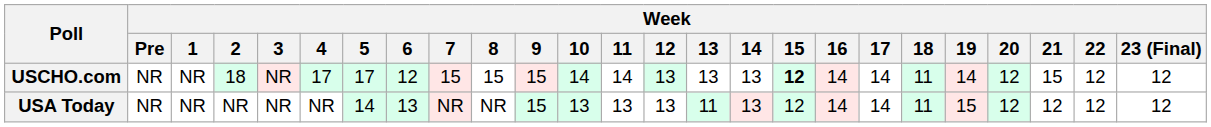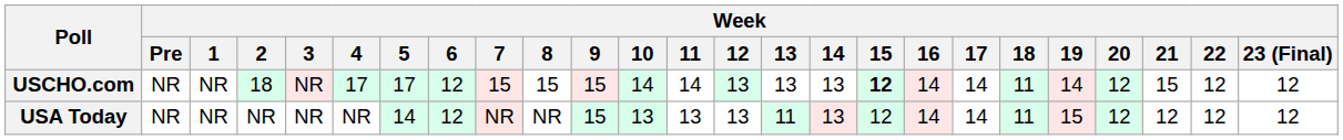 <table class="wikitable" style="white-space:nowrap;">
 <tr>
 <th scope="col" width="100" rowspan="2">Poll</th>
 <th colspan="25">Week</th>
 </tr>
 <tr>
 <th scope="col" width="30">Pre</th>
 <th scope="col" width="30">1</th>
 <th scope="col" width="30">2</th>
 <th scope="col" width="30">3</th>
 <th scope="col" width="30">4</th>
 <th scope="col" width="30">5</th>
 <th scope="col" width="30">6</th>
 <th scope="col" width="30">7</th>
 <th scope="col" width="30">8</th>
 <th scope="col" width="30">9</th>
 <th scope="col" width="30">10</th>
 <th scope="col" width="30">11</th>
 <th scope="col" width="30">12</th>
 <th scope="col" width="30">13</th>
 <th scope="col" width="30">14</th>
 <th scope="col" width="30">15</th>
 <th scope="col" width="30">16</th>
 <th scope="col" width="30">17</th>
 <th scope="col" width="30">18</th>
 <th scope="col" width="30">19</th>
 <th scope="col" width="30">20</th>
 <th scope="col" width="30">21</th>
 <th scope="col" width="30">22</th>
 <th scope="col" width="30">23 (Final)</th>
 </tr>
 <tr style="text-align:center;">
 <th>USCHO.com</th>
 <td bgcolor=FFFFFF>NR</td>
 <td bgcolor=FFFFFF>NR</td>
 <td bgcolor=D8FFEB>18</td>
 <td bgcolor=FFE6E6>NR</td>
 <td bgcolor=D8FFEB>17</td>
 <td bgcolor=D8FFEB>17</td>
 <td bgcolor=D8FFEB>12</td>
 <td bgcolor=FFE6E6>15</td>
 <td bgcolor=FFFFFF>15</td>
 <td bgcolor=FFE6E6>15</td>
 <td bgcolor=D8FFEB>14</td>
 <td bgcolor=FFFFFF>14</td>
 <td bgcolor=D8FFEB>13</td>
 <td bgcolor=FFFFFF>13</td>
 <td bgcolor=FFFFFF>13</td>
 <td bgcolor=D8FFEB><strong>12</strong></td>
 <td bgcolor=FFE6E6>14</td>
 <td bgcolor=FFFFFF>14</td>
 <td bgcolor=D8FFEB>11</td>
 <td bgcolor=FFE6E6>14</td>
 <td bgcolor=D8FFEB>12</td>
 <td bgcolor=FFFFFF>15</td>
 <td bgcolor=FFFFFF>12</td>
 <td bgcolor=FFFFFF>12</td>
 </tr>
 <tr style="text-align:center;">
 <th>USA Today</th>
 <td bgcolor=FFFFFF>NR</td>
 <td bgcolor=FFFFFF>NR</td>
 <td bgcolor=FFFFFF>NR</td>
 <td bgcolor=FFFFFF>NR</td>
 <td bgcolor=FFFFFF>NR</td>
 <td bgcolor=D8FFEB>14</td>
-<td bgcolor=D8FFEB>13</td>
+<td bgcolor=D8FFEB>12</td>
 <td bgcolor=FFE6E6>NR</td>
 <td bgcolor=FFFFFF>NR</td>
 <td bgcolor=D8FFEB>15</td>
 <td bgcolor=D8FFEB>13</td>
 <td bgcolor=FFFFFF>13</td>
 <td bgcolor=FFFFFF>13</td>
 <td bgcolor=D8FFEB>11</td>
 <td bgcolor=FFE6E6>13</td>
 <td bgcolor=D8FFEB>12</td>
 <td bgcolor=FFE6E6>14</td>
 <td bgcolor=FFFFFF>14</td>
 <td bgcolor=D8FFEB>11</td>
 <td bgcolor=FFE6E6>15</td>
 <td bgcolor=D8FFEB>12</td>
 <td bgcolor=FFFFFF>12</td>
 <td bgcolor=FFFFFF>12</td>
 <td bgcolor=FFFFFF>12</td>
 </tr>
 </table>
